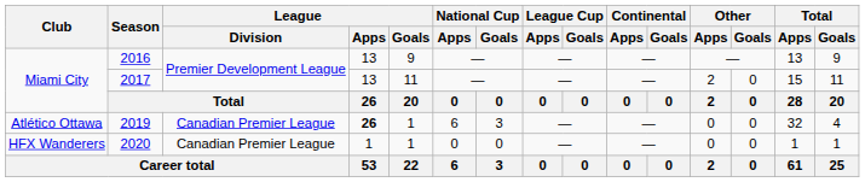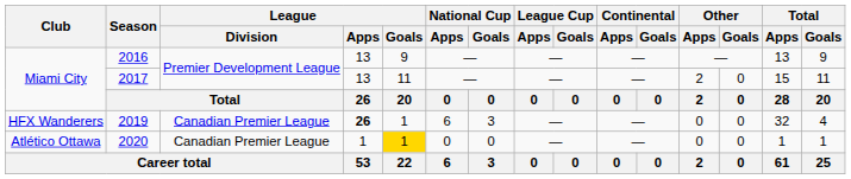 <table class="wikitable" style="text-align:center">
 <tr>
 <th rowspan="2">Club</th>
 <th rowspan="2">Season</th>
 <th colspan="3">League</th>
 <th colspan="2">National Cup</th>
 <th colspan="2">League Cup</th>
 <th colspan="2">Continental</th>
 <th colspan="2">Other</th>
 <th colspan="2">Total</th>
 </tr>
 <tr>
 <th>Division</th>
 <th>Apps</th>
 <th>Goals</th>
 <th>Apps</th>
 <th>Goals</th>
 <th>Apps</th>
 <th>Goals</th>
 <th>Apps</th>
 <th>Goals</th>
 <th>Apps</th>
 <th>Goals</th>
 <th>Apps</th>
 <th>Goals</th>
 </tr>
 <tr>
 <td rowspan="3"><a href='#'>Miami City</a></td>
 <td><a href='#'>2016</a></td>
 <td rowspan="2"><a href='#'>Premier Development League</a></td>
 <td>13</td>
 <td>9</td>
 <td colspan="2">—</td>
 <td colspan="2">—</td>
 <td colspan="2">—</td>
 <td colspan="2">—</td>
 <td>13</td>
 <td>9</td>
 </tr>
 <tr>
 <td><a href='#'>2017</a></td>
 <td>13</td>
 <td>11</td>
 <td colspan="2">—</td>
 <td colspan="2">—</td>
 <td colspan="2">—</td>
 <td>2</td>
 <td>0</td>
 <td>15</td>
 <td>11</td>
 </tr>
 <tr>
 <th colspan="2">Total</th>
 <th>26</th>
 <th>20</th>
 <th>0</th>
 <th>0</th>
 <th>0</th>
 <th>0</th>
 <th>0</th>
 <th>0</th>
 <th>2</th>
 <th>0</th>
 <th>28</th>
 <th>20</th>
 </tr>
 <tr>
-<td><a href='#'>Atlético Ottawa</a></td>
+<td><a href='#'>HFX Wanderers</a></td>
 <td><a href='#'>2019</a></td>
 <td><a href='#'>Canadian Premier League</a></td>
 <td><strong>26</strong></td>
 <td>1</td>
 <td>6</td>
 <td>3</td>
 <td colspan="2">—</td>
 <td colspan="2">—</td>
 <td>0</td>
 <td>0</td>
 <td>32</td>
 <td>4</td>
 </tr>
 <tr>
-<td><a href='#'>HFX Wanderers</a></td>
+<td><a href='#'>Atlético Ottawa</a></td>
 <td><a href='#'>2020</a></td>
 <td>Canadian Premier League</td>
 <td>1</td>
-<td>1</td>
+<td style="background: gold;">1</td>
 <td>0</td>
 <td>0</td>
 <td colspan="2">—</td>
 <td colspan="2">—</td>
 <td>0</td>
 <td>0</td>
 <td>1</td>
 <td>1</td>
 </tr>
 <tr>
 <th colspan="3">Career total</th>
 <th>53</th>
 <th>22</th>
 <th>6</th>
 <th>3</th>
 <th>0</th>
 <th>0</th>
 <th>0</th>
 <th>0</th>
 <th>2</th>
 <th>0</th>
 <th>61</th>
 <th>25</th>
 </tr>
 </table>
